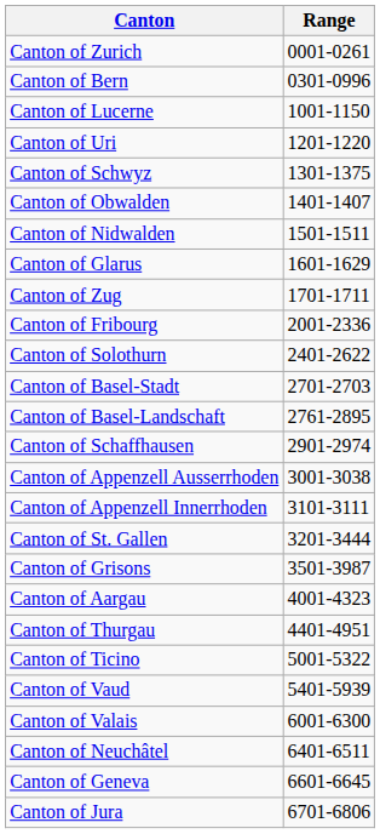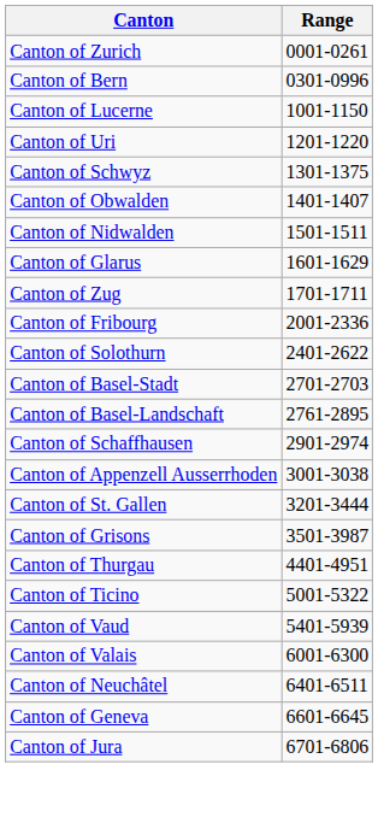 <table class="wikitable">
 <tr>
 <th><a href='#'>Canton</a></th>
 <th>Range</th>
 </tr>
 <tr>
 <td><a href='#'>Canton of Zurich</a></td>
 <td>0001-0261</td>
 </tr>
 <tr>
 <td><a href='#'>Canton of Bern</a></td>
 <td>0301-0996</td>
 </tr>
 <tr>
 <td><a href='#'>Canton of Lucerne</a></td>
 <td>1001-1150</td>
 </tr>
 <tr>
 <td><a href='#'>Canton of Uri</a></td>
 <td>1201-1220</td>
 </tr>
 <tr>
 <td><a href='#'>Canton of Schwyz</a></td>
 <td>1301-1375</td>
 </tr>
 <tr>
 <td><a href='#'>Canton of Obwalden</a></td>
 <td>1401-1407</td>
 </tr>
 <tr>
 <td><a href='#'>Canton of Nidwalden</a></td>
 <td>1501-1511</td>
 </tr>
 <tr>
 <td><a href='#'>Canton of Glarus</a></td>
 <td>1601-1629</td>
 </tr>
 <tr>
 <td><a href='#'>Canton of Zug</a></td>
 <td>1701-1711</td>
 </tr>
 <tr>
 <td><a href='#'>Canton of Fribourg</a></td>
 <td>2001-2336</td>
 </tr>
 <tr>
 <td><a href='#'>Canton of Solothurn</a></td>
 <td>2401-2622</td>
 </tr>
 <tr>
 <td><a href='#'>Canton of Basel-Stadt</a></td>
 <td>2701-2703</td>
 </tr>
 <tr>
 <td><a href='#'>Canton of Basel-Landschaft</a></td>
 <td>2761-2895</td>
 </tr>
 <tr>
 <td><a href='#'>Canton of Schaffhausen</a></td>
 <td>2901-2974</td>
 </tr>
 <tr>
 <td><a href='#'>Canton of Appenzell Ausserrhoden</a></td>
 <td>3001-3038</td>
 </tr>
 <tr>
-<td><a href='#'>Canton of Appenzell Innerrhoden</a></td>
-<td>3101-3111</td>
-</tr>
-<tr>
 <td><a href='#'>Canton of St. Gallen</a></td>
 <td>3201-3444</td>
 </tr>
 <tr>
 <td><a href='#'>Canton of Grisons</a></td>
 <td>3501-3987</td>
-</tr>
-<tr>
-<td><a href='#'>Canton of Aargau</a></td>
-<td>4001-4323</td>
 </tr>
 <tr>
 <td><a href='#'>Canton of Thurgau</a></td>
 <td>4401-4951</td>
 </tr>
 <tr>
 <td><a href='#'>Canton of Ticino</a></td>
 <td>5001-5322</td>
 </tr>
 <tr>
 <td><a href='#'>Canton of Vaud</a></td>
 <td>5401-5939</td>
 </tr>
 <tr>
 <td><a href='#'>Canton of Valais</a></td>
 <td>6001-6300</td>
 </tr>
 <tr>
 <td><a href='#'>Canton of Neuchâtel</a></td>
 <td>6401-6511</td>
 </tr>
 <tr>
 <td><a href='#'>Canton of Geneva</a></td>
 <td>6601-6645</td>
 </tr>
 <tr>
 <td><a href='#'>Canton of Jura</a></td>
 <td>6701-6806</td>
 </tr>
 </table>
